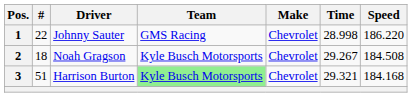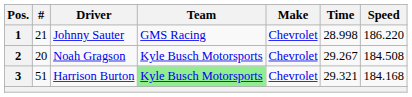 <table class="wikitable" style="font-size:95%">
 <tr>
 <th>Pos.</th>
 <th>#</th>
 <th>Driver</th>
 <th>Team</th>
 <th>Make</th>
 <th>Time</th>
 <th>Speed</th>
 </tr>
 <tr>
 <th>1</th>
-<td>22</td>
+<td>21</td>
 <td><a href='#'>Johnny Sauter</a></td>
 <td><a href='#'>GMS Racing</a></td>
 <td><a href='#'>Chevrolet</a></td>
 <td>28.998</td>
 <td>186.220</td>
 </tr>
 <tr>
 <th>2</th>
-<td>18</td>
+<td>20</td>
 <td><a href='#'>Noah Gragson</a></td>
 <td><a href='#'>Kyle Busch Motorsports</a></td>
 <td><a href='#'>Chevrolet</a></td>
 <td>29.267</td>
 <td>184.508</td>
 </tr>
 <tr>
 <th>3</th>
 <td>51</td>
 <td><a href='#'>Harrison Burton</a></td>
 <td style="background: lightgreen;"><a href='#'>Kyle Busch Motorsports</a></td>
 <td><a href='#'>Chevrolet</a></td>
 <td>29.321</td>
 <td>184.168</td>
 </tr>
 <tr>
 <th colspan="7"></th>
 </tr>
 </table>
